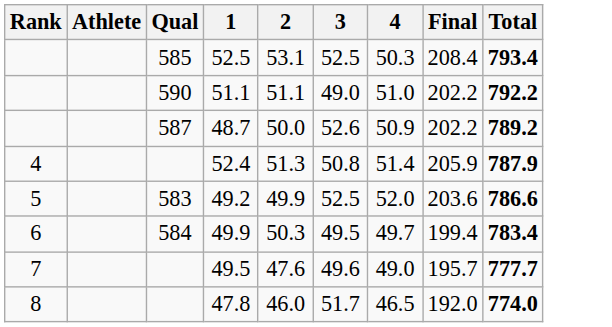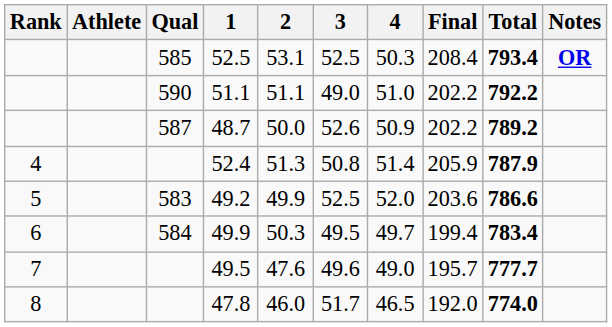 <table class="wikitable sortable">
 <tr>
 <th>Rank</th>
 <th>Athlete</th>
 <th>Qual</th>
 <th class="unsortable" style="width: 32px">1</th>
 <th class="unsortable" style="width: 32px">2</th>
 <th class="unsortable" style="width: 32px">3</th>
 <th class="unsortable" style="width: 32px">4</th>
 <th>Final</th>
 <th>Total</th>
+<th class="unsortable">Notes</th>
 </tr>
 <tr>
 <td align="center"></td>
 <td></td>
 <td align="center">585</td>
 <td align="center">52.5</td>
 <td align="center">53.1</td>
 <td align="center">52.5</td>
 <td align="center">50.3</td>
 <td align="center">208.4</td>
 <td align="center"><strong>793.4</strong></td>
+<td align="center"><strong><a href='#'>OR</a></strong></td>
 </tr>
 <tr>
 <td align="center"></td>
 <td></td>
 <td align="center">590</td>
 <td align="center">51.1</td>
 <td align="center">51.1</td>
 <td align="center">49.0</td>
 <td align="center">51.0</td>
 <td align="center">202.2</td>
 <td align="center"><strong>792.2</strong></td>
+<td></td>
 </tr>
 <tr>
 <td align="center"></td>
 <td></td>
 <td align="center">587</td>
 <td align="center">48.7</td>
 <td align="center">50.0</td>
 <td align="center">52.6</td>
 <td align="center">50.9</td>
 <td align="center">202.2</td>
 <td align="center"><strong>789.2</strong></td>
+<td></td>
 </tr>
 <tr>
 <td align="center">4</td>
 <td></td>
 <td align="center"></td>
 <td align="center">52.4</td>
 <td align="center">51.3</td>
 <td align="center">50.8</td>
 <td align="center">51.4</td>
 <td align="center">205.9</td>
 <td align="center"><strong>787.9</strong></td>
+<td></td>
 </tr>
 <tr>
 <td align="center">5</td>
 <td></td>
 <td align="center">583</td>
 <td align="center">49.2</td>
 <td align="center">49.9</td>
 <td align="center">52.5</td>
 <td align="center">52.0</td>
 <td align="center">203.6</td>
 <td align="center"><strong>786.6</strong></td>
+<td></td>
 </tr>
 <tr>
 <td align="center">6</td>
 <td></td>
 <td align="center">584</td>
 <td align="center">49.9</td>
 <td align="center">50.3</td>
 <td align="center">49.5</td>
 <td align="center">49.7</td>
 <td align="center">199.4</td>
 <td align="center"><strong>783.4</strong></td>
+<td></td>
 </tr>
 <tr>
 <td align="center">7</td>
 <td></td>
 <td align="center"></td>
 <td align="center">49.5</td>
 <td align="center">47.6</td>
 <td align="center">49.6</td>
 <td align="center">49.0</td>
 <td align="center">195.7</td>
 <td align="center"><strong>777.7</strong></td>
+<td></td>
 </tr>
 <tr>
 <td align="center">8</td>
 <td></td>
 <td align="center"></td>
 <td align="center">47.8</td>
 <td align="center">46.0</td>
 <td align="center">51.7</td>
 <td align="center">46.5</td>
 <td align="center">192.0</td>
 <td align="center"><strong>774.0</strong></td>
+<td></td>
 </tr>
 </table>
